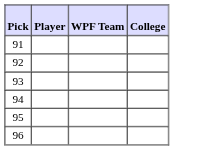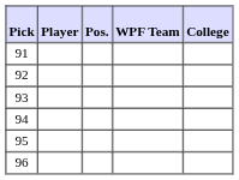 <table style="text-align: center" border="1" cellpadding="3" cellspacing="0">
 <tr>
 <th style="background:#ddf;"><br>Pick</th>
 <th style="background:#ddf;"><br>Player</th>
+<th style="background:#ddf;"><br>Pos.</th>
 <th style="background:#ddf;"><br>WPF Team</th>
 <th style="background:#ddf;"><br>College</th>
 </tr>
 <tr>
 <td>91</td>
+<td></td>
 <td></td>
 <td></td>
 <td></td>
 </tr>
 <tr>
 <td>92</td>
 <td></td>
 <td></td>
 <td></td>
+<td></td>
 </tr>
 <tr>
 <td>93</td>
+<td></td>
 <td></td>
 <td></td>
 <td></td>
 </tr>
 <tr>
 <td>94</td>
 <td></td>
 <td></td>
 <td></td>
+<td></td>
 </tr>
 <tr>
 <td>95</td>
+<td></td>
 <td></td>
 <td></td>
 <td></td>
 </tr>
 <tr>
 <td>96</td>
 <td></td>
 <td></td>
 <td></td>
+<td></td>
 </tr>
 </table>
